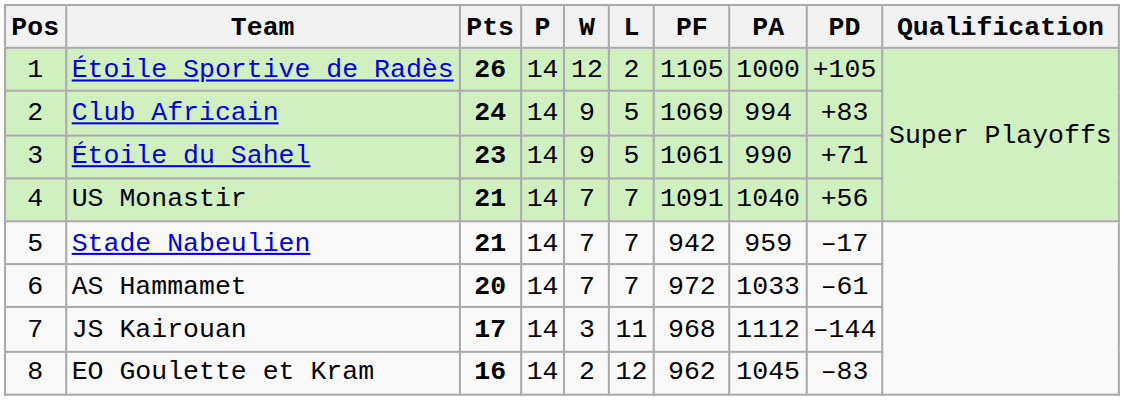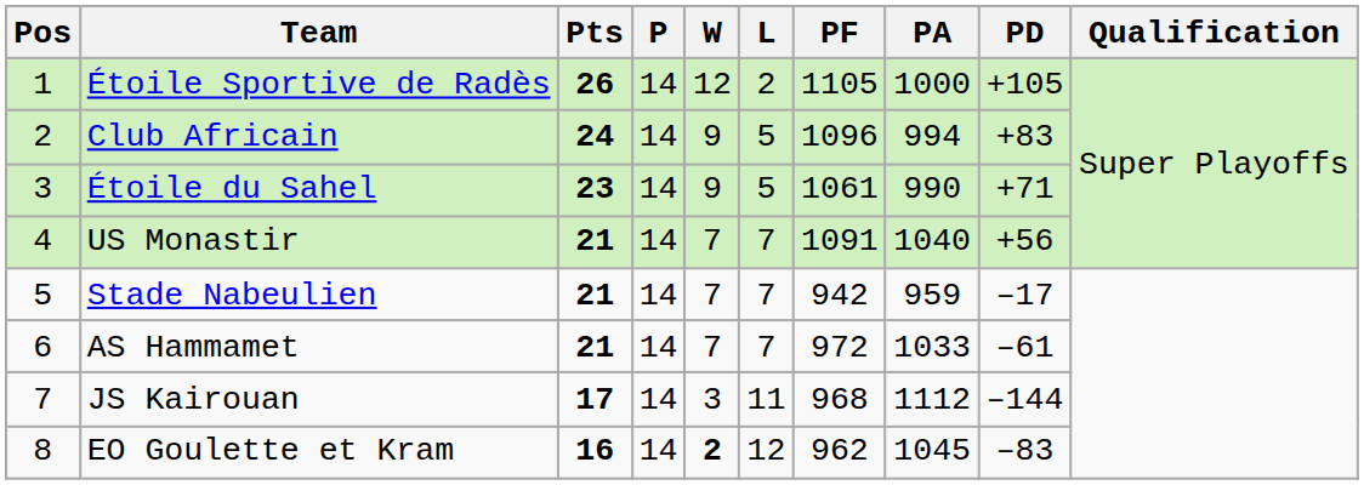 <table class="wikitable sortable"  style="text-align: center;">
 <tr>
 <th>Pos</th>
 <th>Team</th>
 <th>Pts</th>
 <th>P</th>
 <th>W</th>
 <th>L</th>
 <th>PF</th>
 <th>PA</th>
 <th>PD</th>
 <th>Qualification</th>
 </tr>
 <tr style="background: #D0F0C0;">
 <td>1</td>
 <td style="text-align:left"><a href='#'>Étoile Sportive de Radès</a></td>
 <td><strong>26</strong></td>
 <td>14</td>
 <td>12</td>
 <td>2</td>
 <td>1105</td>
 <td>1000</td>
 <td>+105</td>
 <td rowspan=4>Super Playoffs</td>
 </tr>
 <tr style="background: #D0F0C0;">
 <td>2</td>
 <td style="text-align:left"><a href='#'>Club Africain</a></td>
 <td><strong>24</strong></td>
 <td>14</td>
 <td>9</td>
 <td>5</td>
-<td>1069</td>
+<td>1096</td>
 <td>994</td>
 <td>+83</td>
 </tr>
 <tr style="background: #D0F0C0;">
 <td>3</td>
 <td style="text-align:left"><a href='#'>Étoile du Sahel</a></td>
 <td><strong>23</strong></td>
 <td>14</td>
 <td>9</td>
 <td>5</td>
 <td>1061</td>
 <td>990</td>
 <td>+71</td>
 </tr>
 <tr style="background: #D0F0C0;">
 <td>4</td>
 <td style="text-align:left">US Monastir</td>
 <td><strong>21</strong></td>
 <td>14</td>
 <td>7</td>
 <td>7</td>
 <td>1091</td>
 <td>1040</td>
 <td>+56</td>
 </tr>
 <tr>
 <td>5</td>
 <td style="text-align:left"><a href='#'>Stade Nabeulien</a></td>
 <td><strong>21</strong></td>
 <td>14</td>
 <td>7</td>
 <td>7</td>
 <td>942</td>
 <td>959</td>
 <td>–17</td>
 <td rowspan=4></td>
 </tr>
 <tr>
 <td>6</td>
 <td style="text-align:left">AS Hammamet</td>
-<td><strong>20</strong></td>
+<td><strong>21</strong></td>
 <td>14</td>
 <td>7</td>
 <td>7</td>
 <td>972</td>
 <td>1033</td>
 <td>–61</td>
 </tr>
 <tr>
 <td>7</td>
 <td style="text-align:left">JS Kairouan</td>
 <td><strong>17</strong></td>
 <td>14</td>
 <td>3</td>
 <td>11</td>
 <td>968</td>
 <td>1112</td>
 <td>–144</td>
 </tr>
 <tr>
 <td>8</td>
 <td style="text-align:left">EO Goulette et Kram</td>
 <td><strong>16</strong></td>
 <td>14</td>
-<td>2</td>
+<td><strong>2</strong></td>
 <td>12</td>
 <td>962</td>
 <td>1045</td>
 <td>–83</td>
 </tr>
 </table>
